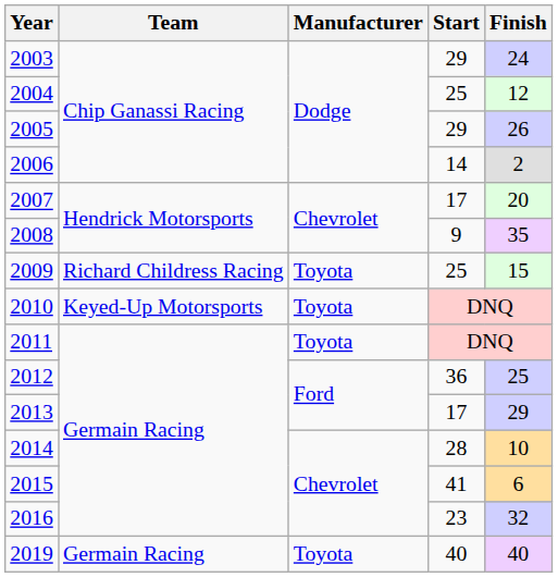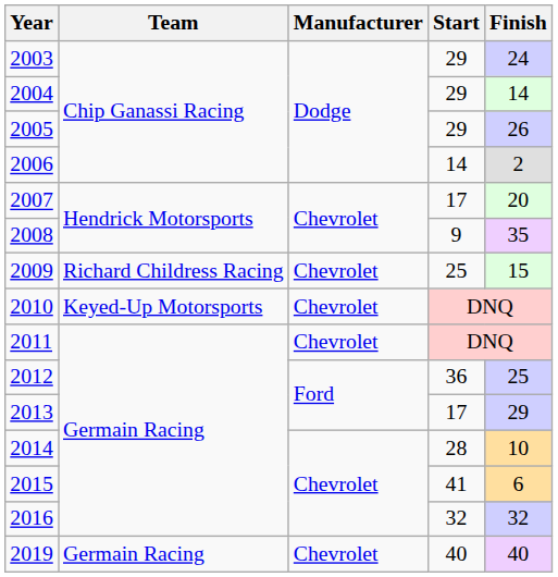 <table class="wikitable" style="font-size: 90%;">
 <tr>
 <th>Year</th>
 <th>Team</th>
 <th>Manufacturer</th>
 <th>Start</th>
 <th>Finish</th>
 </tr>
 <tr>
 <td><a href='#'>2003</a></td>
 <td rowspan=4><a href='#'>Chip Ganassi Racing</a></td>
 <td rowspan=4><a href='#'>Dodge</a></td>
 <td align=center>29</td>
 <td align=center style="background:#CFCFFF;">24</td>
 </tr>
 <tr>
 <td><a href='#'>2004</a></td>
-<td align=center>25</td>
-<td align=center style="background:#DFFFDF;">12</td>
+<td align=center>29</td>
+<td align=center style="background:#DFFFDF;">14</td>
 </tr>
 <tr>
 <td><a href='#'>2005</a></td>
 <td align=center>29</td>
 <td align=center style="background:#CFCFFF;">26</td>
 </tr>
 <tr>
 <td><a href='#'>2006</a></td>
 <td align=center>14</td>
 <td align=center style="background:#DFDFDF;">2</td>
 </tr>
 <tr>
 <td><a href='#'>2007</a></td>
 <td rowspan=2><a href='#'>Hendrick Motorsports</a></td>
 <td rowspan=2><a href='#'>Chevrolet</a></td>
 <td align=center>17</td>
 <td align=center style="background:#DFFFDF;">20</td>
 </tr>
 <tr>
 <td><a href='#'>2008</a></td>
 <td align=center>9</td>
 <td align=center style="background:#EFCFFF;">35</td>
 </tr>
 <tr>
 <td><a href='#'>2009</a></td>
 <td><a href='#'>Richard Childress Racing</a></td>
-<td><a href='#'>Toyota</a></td>
+<td><a href='#'>Chevrolet</a></td>
 <td align=center>25</td>
 <td align=center style="background:#DFFFDF;">15</td>
 </tr>
 <tr>
 <td><a href='#'>2010</a></td>
 <td><a href='#'>Keyed-Up Motorsports</a></td>
-<td><a href='#'>Toyota</a></td>
+<td><a href='#'>Chevrolet</a></td>
 <td align=center colspan=2 style="background:#FFCFCF;">DNQ</td>
 </tr>
 <tr>
 <td><a href='#'>2011</a></td>
 <td rowspan=6><a href='#'>Germain Racing</a></td>
-<td><a href='#'>Toyota</a></td>
+<td><a href='#'>Chevrolet</a></td>
 <td align=center colspan=2 style="background:#FFCFCF;">DNQ</td>
 </tr>
 <tr>
 <td><a href='#'>2012</a></td>
 <td rowspan=2><a href='#'>Ford</a></td>
 <td align=center>36</td>
 <td align=center style="background:#CFCFFF;">25</td>
 </tr>
 <tr>
 <td><a href='#'>2013</a></td>
 <td align=center>17</td>
 <td align=center style="background:#CFCFFF;">29</td>
 </tr>
 <tr>
 <td><a href='#'>2014</a></td>
 <td rowspan=3><a href='#'>Chevrolet</a></td>
 <td align=center>28</td>
 <td align=center style="background:#FFDF9F;">10</td>
 </tr>
 <tr>
 <td><a href='#'>2015</a></td>
 <td align=center>41</td>
 <td align=center style="background:#FFDF9F;">6</td>
 </tr>
 <tr>
 <td><a href='#'>2016</a></td>
-<td align=center>23</td>
+<td align=center>32</td>
 <td align=center style="background:#CFCFFF;">32</td>
 </tr>
 <tr>
 <td><a href='#'>2019</a></td>
 <td><a href='#'>Germain Racing</a></td>
-<td><a href='#'>Toyota</a></td>
+<td><a href='#'>Chevrolet</a></td>
 <td align=center>40</td>
 <td align=center style="background:#EFCFFF;">40</td>
 </tr>
 </table>
